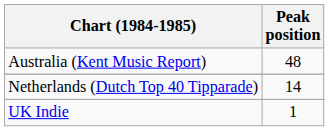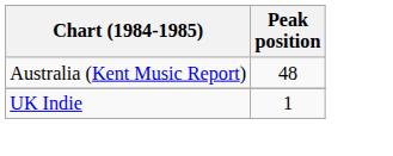 <table class="wikitable sortable">
 <tr>
 <th>Chart (1984-1985)</th>
 <th>Peak<br>position</th>
 </tr>
 <tr>
 <td align="left">Australia (<a href='#'>Kent Music Report</a>)</td>
 <td align="center">48</td>
 </tr>
 <tr>
 </tr>
 <tr>
-<td>Netherlands (<a href='#'>Dutch Top 40 Tipparade</a>)</td>
-<td align=center>14</td>
-</tr>
-<tr>
 </tr>
 <tr>
 </tr>
 <tr>
 <td><a href='#'>UK Indie</a></td>
 <td align="center">1</td>
 </tr>
 </table>
